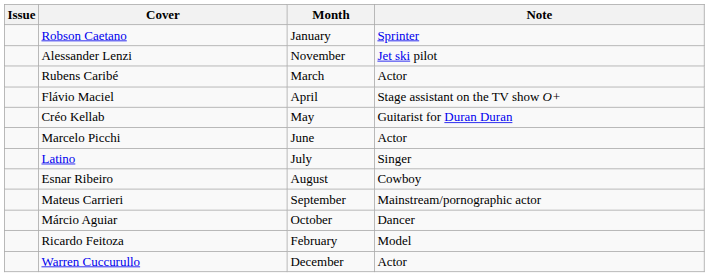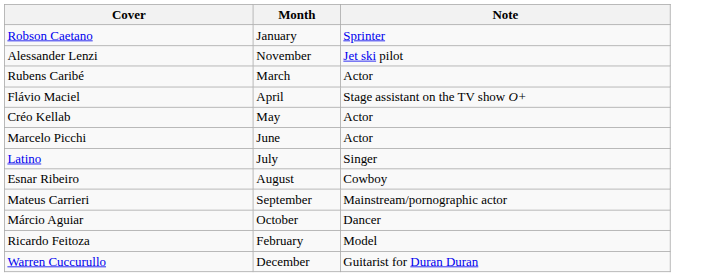 <table class=wikitable>
 <tr>
-<th width="10">Issue</th>
 <th width="300">Cover</th>
 <th width="100">Month</th>
 <th width="400">Note</th>
 </tr>
 <tr>
-<td></td>
 <td><a href='#'>Robson Caetano</a></td>
 <td>January</td>
 <td><a href='#'>Sprinter</a></td>
 </tr>
 <tr>
-<td></td>
 <td>Alessander Lenzi</td>
 <td>November</td>
 <td><a href='#'>Jet ski</a> pilot</td>
 </tr>
 <tr>
-<td></td>
 <td>Rubens Caribé</td>
 <td>March</td>
 <td>Actor</td>
 </tr>
 <tr>
-<td></td>
 <td>Flávio Maciel</td>
 <td>April</td>
 <td>Stage assistant on the TV show <em>O+</em></td>
 </tr>
 <tr>
-<td></td>
 <td>Créo Kellab</td>
 <td>May</td>
-<td>Guitarist for <a href='#'>Duran Duran</a></td>
+<td>Actor</td>
 </tr>
 <tr>
-<td></td>
 <td>Marcelo Picchi</td>
 <td>June</td>
 <td>Actor</td>
 </tr>
 <tr>
-<td></td>
 <td><a href='#'>Latino</a></td>
 <td>July</td>
 <td>Singer</td>
 </tr>
 <tr>
-<td></td>
 <td>Esnar Ribeiro</td>
 <td>August</td>
 <td>Cowboy</td>
 </tr>
 <tr>
-<td></td>
 <td>Mateus Carrieri</td>
 <td>September</td>
 <td>Mainstream/pornographic actor</td>
 </tr>
 <tr>
-<td></td>
 <td>Márcio Aguiar</td>
 <td>October</td>
 <td>Dancer</td>
 </tr>
 <tr>
-<td></td>
 <td>Ricardo Feitoza</td>
 <td>February</td>
 <td>Model</td>
 </tr>
 <tr>
-<td></td>
 <td><a href='#'>Warren Cuccurullo</a></td>
 <td>December</td>
-<td>Actor</td>
+<td>Guitarist for <a href='#'>Duran Duran</a></td>
 </tr>
 </table>
